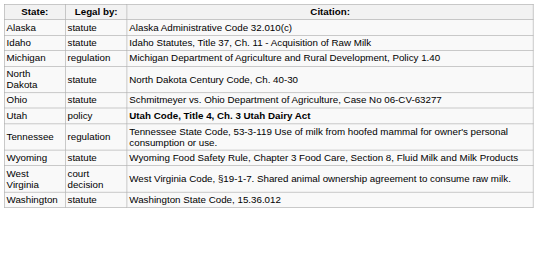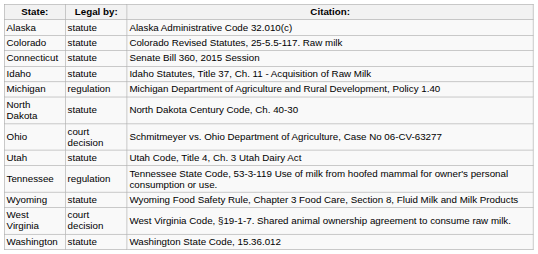 <table class="wikitable">
 <tr>
 <th>State:</th>
 <th>Legal by:</th>
 <th>Citation:</th>
 </tr>
 <tr>
 <td>Alaska</td>
 <td>statute</td>
 <td>Alaska Administrative Code 32.010(c)</td>
+</tr>
+<tr>
+<td>Colorado</td>
+<td>statute</td>
+<td>Colorado Revised Statutes, 25-5.5-117. Raw milk</td>
+</tr>
+<tr>
+<td>Connecticut</td>
+<td>statute</td>
+<td>Senate Bill 360, 2015 Session</td>
 </tr>
 <tr>
 <td>Idaho</td>
 <td>statute</td>
 <td>Idaho Statutes, Title 37, Ch. 11 - Acquisition of Raw Milk</td>
 </tr>
 <tr>
 <td>Michigan</td>
 <td>regulation</td>
 <td>Michigan Department of Agriculture and Rural Development, Policy 1.40</td>
 </tr>
 <tr>
 <td>North Dakota</td>
 <td>statute</td>
 <td>North Dakota Century Code, Ch. 40-30</td>
 </tr>
 <tr>
 <td>Ohio</td>
-<td>statute</td>
+<td>court decision</td>
 <td>Schmitmeyer vs. Ohio Department of Agriculture,  Case No 06-CV-63277</td>
 </tr>
 <tr>
 <td>Utah</td>
-<td>policy</td>
-<td><strong>Utah Code, Title 4, Ch. 3 Utah Dairy Act</strong></td>
+<td>statute</td>
+<td>Utah Code, Title 4, Ch. 3 Utah Dairy Act</td>
 </tr>
 <tr>
 <td>Tennessee</td>
 <td>regulation</td>
 <td>Tennessee State Code, 53-3-119 Use of milk from hoofed mammal for owner's personal consumption or use.</td>
 </tr>
 <tr>
 <td>Wyoming</td>
 <td>statute</td>
 <td>Wyoming Food Safety Rule, Chapter 3 Food Care, Section 8, Fluid Milk and Milk Products</td>
 </tr>
 <tr>
 <td>West Virginia</td>
 <td>court decision</td>
 <td>West Virginia Code, §19-1-7. Shared animal ownership agreement to consume raw milk.</td>
 </tr>
 <tr>
 <td>Washington</td>
 <td>statute</td>
 <td>Washington State Code, 15.36.012</td>
 </tr>
 </table>
